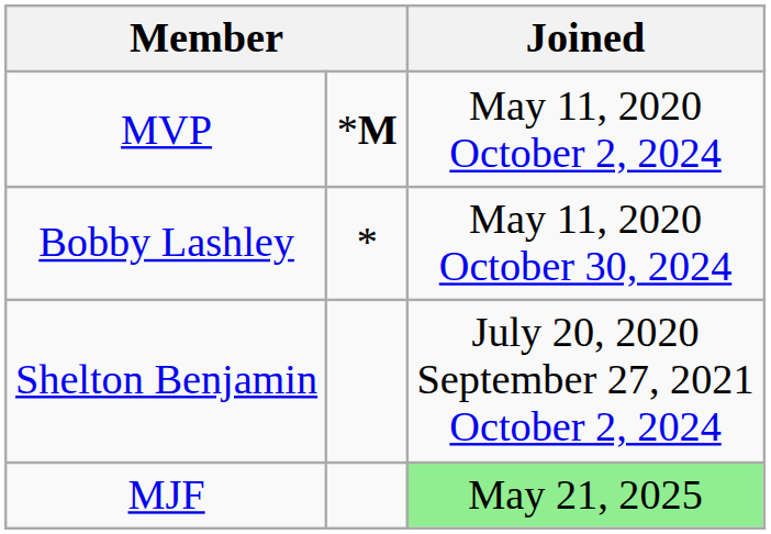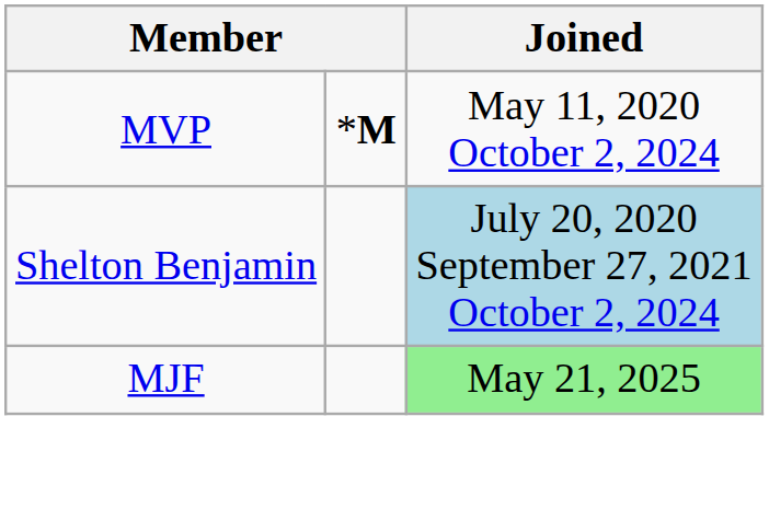 <table class="wikitable sortable" style="text-align:center;">
 <tr>
 <th colspan="2">Member</th>
 <th>Joined</th>
 </tr>
 <tr>
 <td><a href='#'>MVP</a></td>
 <td>*<strong>M</strong></td>
 <td>May 11, 2020<br> <a href='#'>October 2, 2024</a></td>
 </tr>
 <tr>
-<td><a href='#'>Bobby Lashley</a></td>
-<td>*</td>
-<td>May 11, 2020<br><a href='#'>October 30, 2024</a></td>
-</tr>
-<tr>
 <td><a href='#'>Shelton Benjamin</a></td>
 <td></td>
-<td>July 20, 2020 <br> September 27, 2021 <br><a href='#'>October 2, 2024</a></td>
+<td style="background: lightblue;">July 20, 2020 <br> September 27, 2021 <br><a href='#'>October 2, 2024</a></td>
 </tr>
 <tr>
 <td><a href='#'>MJF</a></td>
 <td></td>
 <td style="background: lightgreen;">May 21, 2025</td>
 </tr>
 </table>
